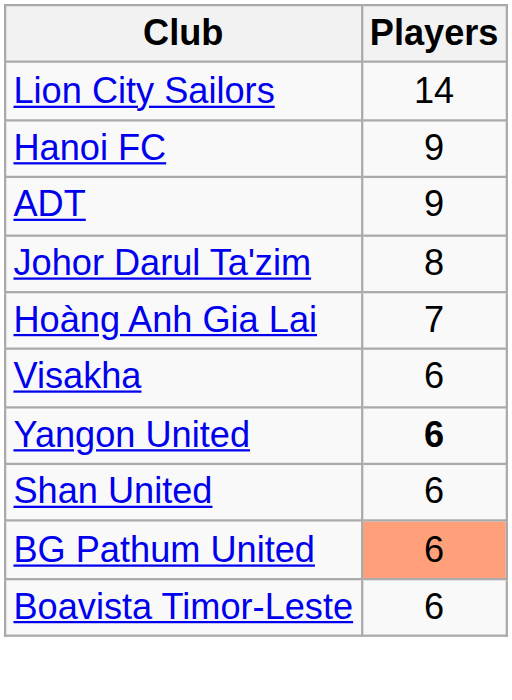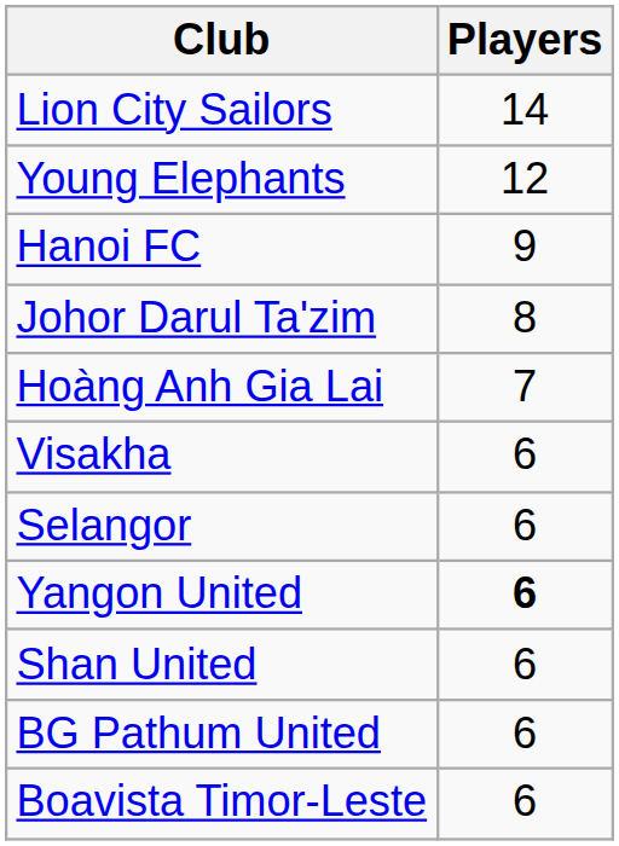 <table class="wikitable sortable">
 <tr>
 <th>Club</th>
 <th>Players</th>
 </tr>
 <tr>
 <td> <a href='#'>Lion City Sailors</a></td>
 <td align=center>14</td>
 </tr>
 <tr>
-<td> <a href='#'>Hanoi FC</a></td>
-<td align=center>9</td>
+<td> <a href='#'>Young Elephants</a></td>
+<td align=center>12</td>
 </tr>
 <tr>
-<td> <a href='#'>ADT</a></td>
+<td> <a href='#'>Hanoi FC</a></td>
 <td align=center>9</td>
 </tr>
 <tr>
 <td> <a href='#'>Johor Darul Ta'zim</a></td>
 <td align=center>8</td>
 </tr>
 <tr>
 <td> <a href='#'>Hoàng Anh Gia Lai</a></td>
 <td align=center>7</td>
 </tr>
 <tr>
 <td> <a href='#'>Visakha</a></td>
 <td align=center>6</td>
 </tr>
 <tr>
+<td> <a href='#'>Selangor</a></td>
+<td align=center>6</td>
+</tr>
+<tr>
 <td> <a href='#'>Yangon United</a></td>
 <td align=center><strong>6</strong></td>
 </tr>
 <tr>
 <td> <a href='#'>Shan United</a></td>
 <td align=center>6</td>
 </tr>
 <tr>
 <td> <a href='#'>BG Pathum United</a></td>
-<td align=center style="background: lightsalmon;">6</td>
+<td align=center>6</td>
 </tr>
 <tr>
 <td> <a href='#'>Boavista Timor-Leste</a></td>
 <td align=center>6</td>
 </tr>
 </table>
